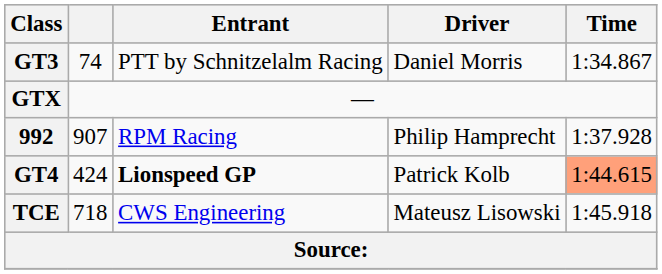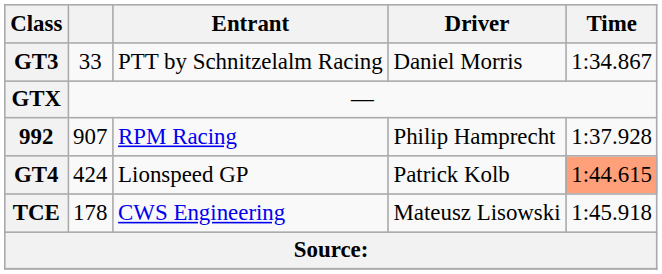 <table class="wikitable" style="font-size:90%;">
 <tr>
 <th>Class</th>
 <th></th>
 <th>Entrant</th>
 <th>Driver</th>
 <th>Time</th>
 </tr>
 <tr>
 <th>GT3</th>
-<td style="text-align:center;">74</td>
+<td style="text-align:center;">33</td>
 <td> PTT by Schnitzelalm Racing</td>
 <td> Daniel Morris</td>
 <td>1:34.867</td>
 </tr>
 <tr>
 <th>GTX</th>
 <td colspan="4" style="text-align:center;">—</td>
 </tr>
 <tr>
 <th>992</th>
 <td style="text-align:center;">907</td>
 <td> <a href='#'>RPM Racing</a></td>
 <td> Philip Hamprecht</td>
 <td>1:37.928</td>
 </tr>
 <tr>
 <th>GT4</th>
 <td style="text-align:center;">424</td>
-<td><strong> Lionspeed GP</strong></td>
+<td> Lionspeed GP</td>
 <td> Patrick Kolb</td>
 <td style="background: lightsalmon;">1:44.615</td>
 </tr>
 <tr>
 <th>TCE</th>
-<td style="text-align:center;">718</td>
+<td style="text-align:center;">178</td>
 <td> <a href='#'>CWS Engineering</a></td>
 <td> Mateusz Lisowski</td>
 <td>1:45.918</td>
 </tr>
 <tr>
 <th colspan="6">Source:</th>
 </tr>
 <tr>
 </tr>
 </table>
